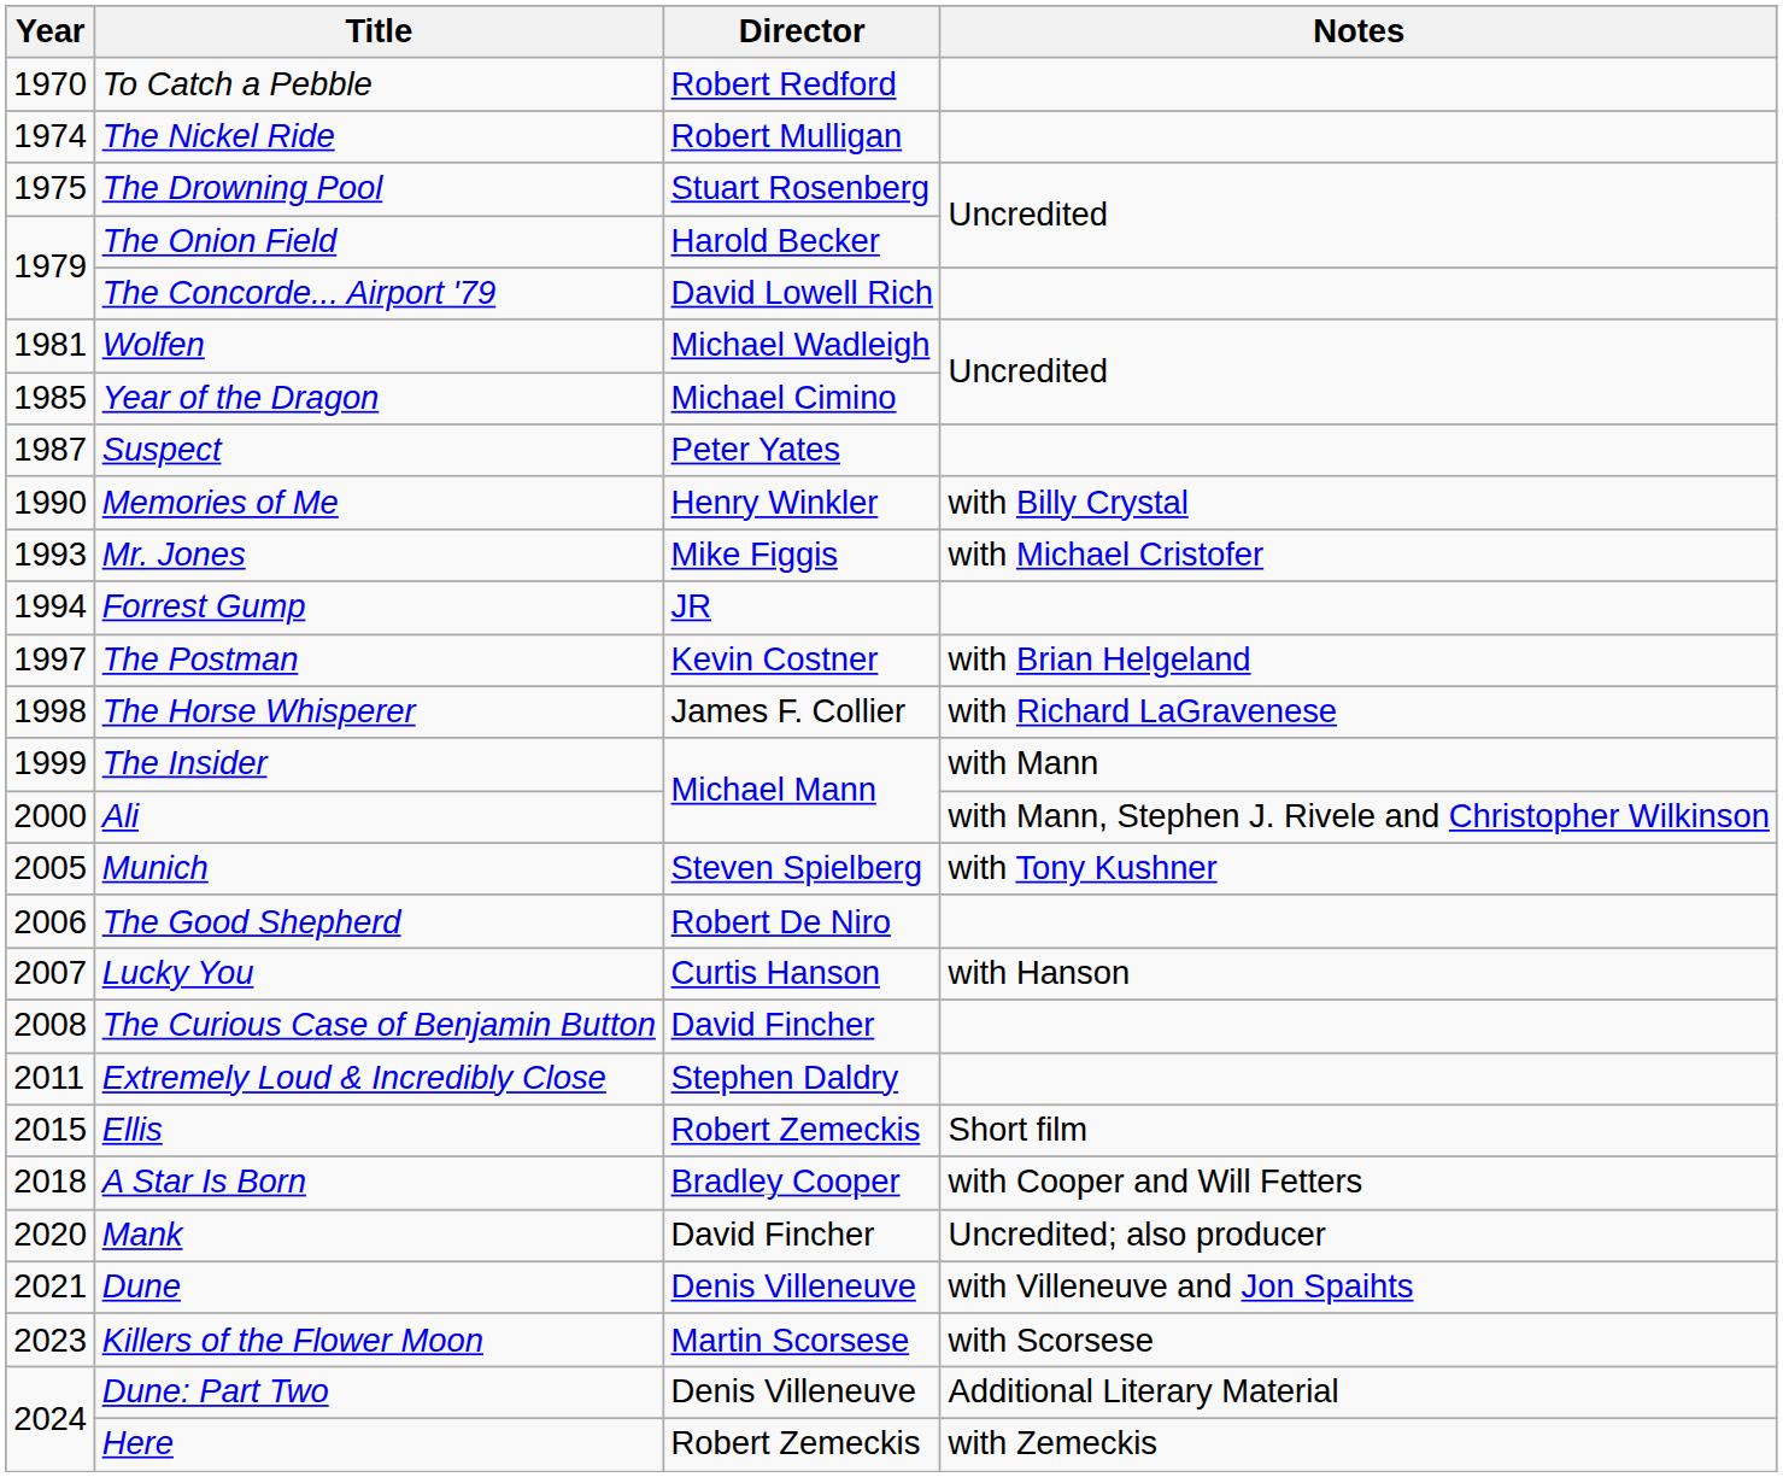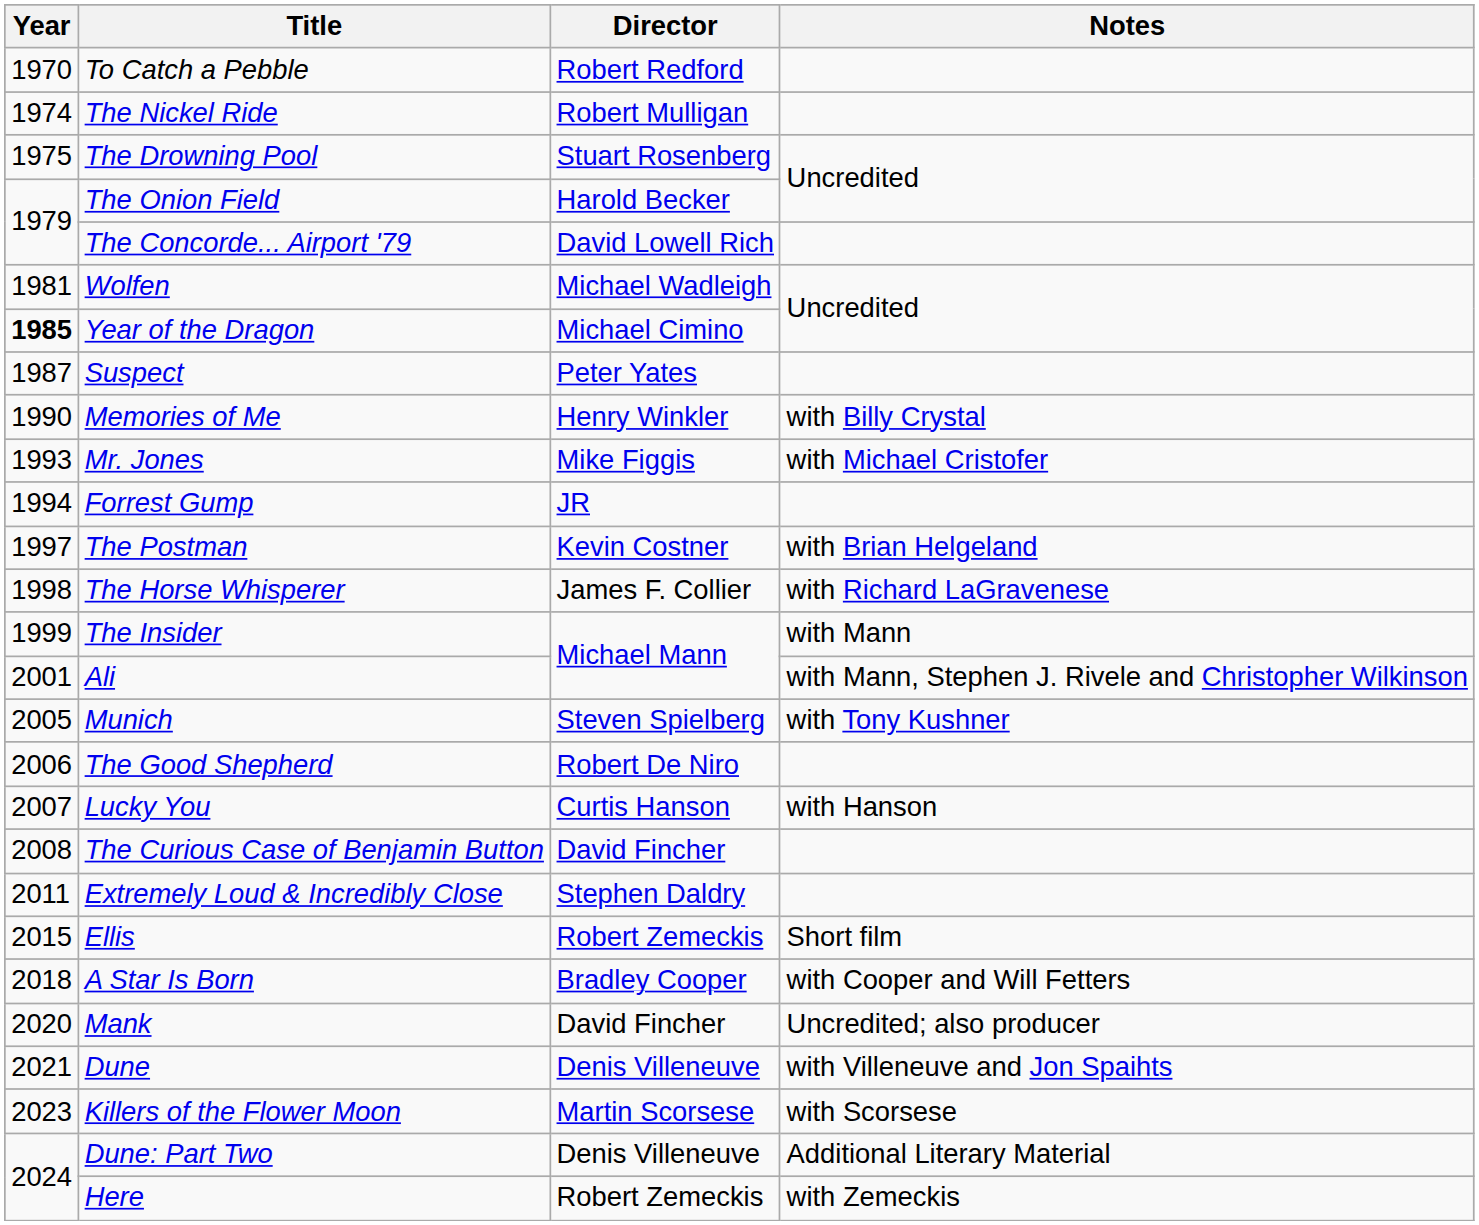 <table class="wikitable">
 <tr>
 <th>Year</th>
 <th>Title</th>
 <th>Director</th>
 <th>Notes</th>
 </tr>
 <tr>
 <td>1970</td>
 <td><em>To Catch a Pebble</em></td>
 <td><a href='#'>Robert Redford</a></td>
 <td></td>
 </tr>
 <tr>
 <td>1974</td>
 <td><em><a href='#'>The Nickel Ride</a></em></td>
 <td><a href='#'>Robert Mulligan</a></td>
 <td></td>
 </tr>
 <tr>
 <td>1975</td>
 <td><em><a href='#'>The Drowning Pool</a></em></td>
 <td><a href='#'>Stuart Rosenberg</a></td>
 <td rowspan=2>Uncredited</td>
 </tr>
 <tr>
 <td rowspan=2>1979</td>
 <td><em><a href='#'>The Onion Field</a></em></td>
 <td><a href='#'>Harold Becker</a></td>
 </tr>
 <tr>
 <td><em><a href='#'>The Concorde... Airport '79</a></em></td>
 <td><a href='#'>David Lowell Rich</a></td>
 <td></td>
 </tr>
 <tr>
 <td>1981</td>
 <td><em><a href='#'>Wolfen</a></em></td>
 <td><a href='#'>Michael Wadleigh</a></td>
 <td rowspan=2>Uncredited</td>
 </tr>
 <tr>
-<td>1985</td>
+<td><strong>1985</strong></td>
 <td><em><a href='#'>Year of the Dragon</a></em></td>
 <td><a href='#'>Michael Cimino</a></td>
 </tr>
 <tr>
 <td>1987</td>
 <td><em><a href='#'>Suspect</a></em></td>
 <td><a href='#'>Peter Yates</a></td>
 <td></td>
 </tr>
 <tr>
 <td>1990</td>
 <td><em><a href='#'>Memories of Me</a></em></td>
 <td><a href='#'>Henry Winkler</a></td>
 <td>with <a href='#'>Billy Crystal</a></td>
 </tr>
 <tr>
 <td>1993</td>
 <td><em><a href='#'>Mr. Jones</a></em></td>
 <td><a href='#'>Mike Figgis</a></td>
 <td>with <a href='#'>Michael Cristofer</a></td>
 </tr>
 <tr>
 <td>1994</td>
 <td><em><a href='#'>Forrest Gump</a></em></td>
 <td><a href='#'>JR</a></td>
 <td></td>
 </tr>
 <tr>
 <td>1997</td>
 <td><em><a href='#'>The Postman</a></em></td>
 <td><a href='#'>Kevin Costner</a></td>
 <td>with <a href='#'>Brian Helgeland</a></td>
 </tr>
 <tr>
 <td>1998</td>
 <td><em><a href='#'>The Horse Whisperer</a></em></td>
 <td>James F. Collier</td>
 <td>with <a href='#'>Richard LaGravenese</a></td>
 </tr>
 <tr>
 <td>1999</td>
 <td><em><a href='#'>The Insider</a></em></td>
 <td rowspan=2><a href='#'>Michael Mann</a></td>
 <td>with Mann</td>
 </tr>
 <tr>
-<td>2000</td>
+<td>2001</td>
 <td><em><a href='#'>Ali</a></em></td>
 <td>with Mann, Stephen J. Rivele and <a href='#'>Christopher Wilkinson</a></td>
 </tr>
 <tr>
 <td>2005</td>
 <td><em><a href='#'>Munich</a></em></td>
 <td><a href='#'>Steven Spielberg</a></td>
 <td>with <a href='#'>Tony Kushner</a></td>
 </tr>
 <tr>
 <td>2006</td>
 <td><em><a href='#'>The Good Shepherd</a></em></td>
 <td><a href='#'>Robert De Niro</a></td>
 <td></td>
 </tr>
 <tr>
 <td>2007</td>
 <td><em><a href='#'>Lucky You</a></em></td>
 <td><a href='#'>Curtis Hanson</a></td>
 <td>with Hanson</td>
 </tr>
 <tr>
 <td>2008</td>
 <td><em><a href='#'>The Curious Case of Benjamin Button</a></em></td>
 <td><a href='#'>David Fincher</a></td>
 <td></td>
 </tr>
 <tr>
 <td>2011</td>
 <td><em><a href='#'>Extremely Loud & Incredibly Close</a></em></td>
 <td><a href='#'>Stephen Daldry</a></td>
 <td></td>
 </tr>
 <tr>
 <td>2015</td>
 <td><em><a href='#'>Ellis</a></em></td>
 <td><a href='#'>Robert Zemeckis</a></td>
 <td>Short film</td>
 </tr>
 <tr>
 <td>2018</td>
 <td><em><a href='#'>A Star Is Born</a></em></td>
 <td><a href='#'>Bradley Cooper</a></td>
 <td>with Cooper and Will Fetters</td>
 </tr>
 <tr>
 <td>2020</td>
 <td><em><a href='#'>Mank</a></em></td>
 <td>David Fincher</td>
 <td>Uncredited; also producer</td>
 </tr>
 <tr>
 <td>2021</td>
 <td><em><a href='#'>Dune</a></em></td>
 <td><a href='#'>Denis Villeneuve</a></td>
 <td>with Villeneuve and <a href='#'>Jon Spaihts</a></td>
 </tr>
 <tr>
 <td>2023</td>
 <td><em><a href='#'>Killers of the Flower Moon</a></em></td>
 <td><a href='#'>Martin Scorsese</a></td>
 <td>with Scorsese</td>
 </tr>
 <tr>
 <td rowspan=2>2024</td>
 <td><em><a href='#'>Dune: Part Two</a></em></td>
 <td>Denis Villeneuve</td>
 <td>Additional Literary Material</td>
 </tr>
 <tr>
 <td><em><a href='#'>Here</a></em></td>
 <td>Robert Zemeckis</td>
 <td>with Zemeckis</td>
 </tr>
 </table>
